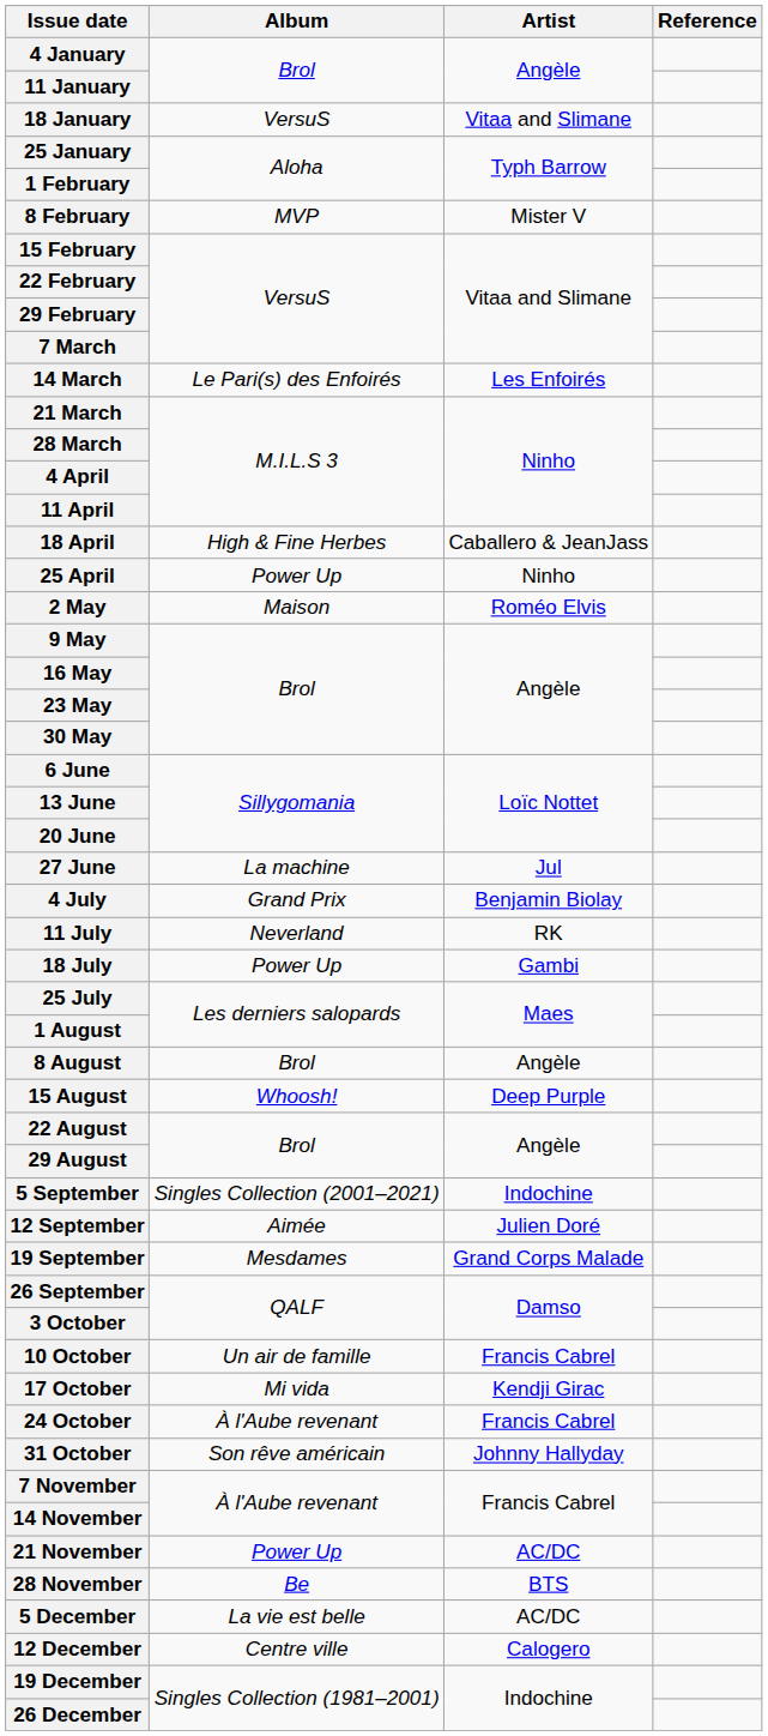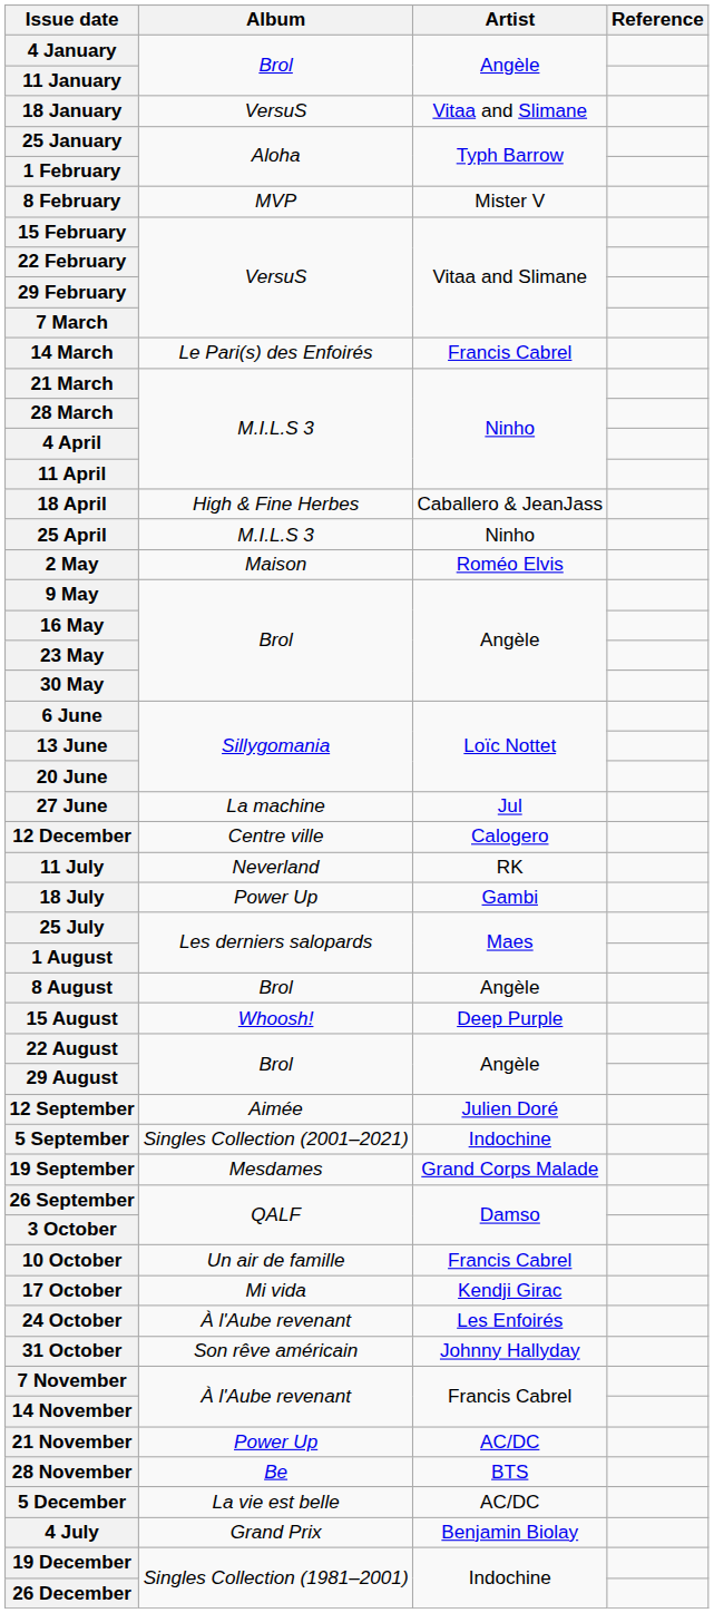 <table class="wikitable plainrowheaders" style="text-align:center">
 <tr>
 <th>Issue date</th>
 <th>Album</th>
 <th>Artist</th>
 <th>Reference</th>
 </tr>
 <tr>
 <th scope="row">4 January</th>
 <td rowspan="2"><em><a href='#'>Brol</a></em></td>
 <td rowspan="2"><a href='#'>Angèle</a></td>
 <td></td>
 </tr>
 <tr>
 <th scope="row">11 January</th>
 <td></td>
 </tr>
 <tr>
 <th scope="row">18 January</th>
 <td><em>VersuS</em></td>
 <td><a href='#'>Vitaa</a> and <a href='#'>Slimane</a></td>
 <td></td>
 </tr>
 <tr>
 <th scope="row">25 January</th>
 <td rowspan="2"><em>Aloha</em></td>
 <td rowspan="2"><a href='#'>Typh Barrow</a></td>
 <td></td>
 </tr>
 <tr>
 <th scope="row">1 February</th>
 <td></td>
 </tr>
 <tr>
 <th scope="row">8 February</th>
 <td><em>MVP</em></td>
 <td>Mister V</td>
 <td></td>
 </tr>
 <tr>
 <th scope="row">15 February</th>
 <td rowspan="4"><em>VersuS</em></td>
 <td rowspan="4">Vitaa and Slimane</td>
 <td></td>
 </tr>
 <tr>
 <th scope="row">22 February</th>
 <td></td>
 </tr>
 <tr>
 <th scope="row">29 February</th>
 <td></td>
 </tr>
 <tr>
 <th scope="row">7 March</th>
 <td></td>
 </tr>
 <tr>
 <th scope="row">14 March</th>
 <td><em>Le Pari(s) des Enfoirés</em></td>
-<td><a href='#'>Les Enfoirés</a></td>
+<td><a href='#'>Francis Cabrel</a></td>
 <td></td>
 </tr>
 <tr>
 <th scope="row">21 March</th>
 <td rowspan="4"><em>M.I.L.S 3</em></td>
 <td rowspan="4"><a href='#'>Ninho</a></td>
 <td></td>
 </tr>
 <tr>
 <th scope="row">28 March</th>
 <td></td>
 </tr>
 <tr>
 <th scope="row">4 April</th>
 <td></td>
 </tr>
 <tr>
 <th scope="row">11 April</th>
 <td></td>
 </tr>
 <tr>
 <th scope="row">18 April</th>
 <td><em>High & Fine Herbes</em></td>
 <td>Caballero & JeanJass</td>
 <td></td>
 </tr>
 <tr>
 <th scope="row">25 April</th>
-<td><em>Power Up</em></td>
+<td><em>M.I.L.S 3</em></td>
 <td>Ninho</td>
 <td></td>
 </tr>
 <tr>
 <th scope="row">2 May</th>
 <td><em>Maison</em></td>
 <td><a href='#'>Roméo Elvis</a></td>
 <td></td>
 </tr>
 <tr>
 <th scope="row">9 May</th>
 <td rowspan="4"><em>Brol</em></td>
 <td rowspan="4">Angèle</td>
 <td></td>
 </tr>
 <tr>
 <th scope="row">16 May</th>
 <td></td>
 </tr>
 <tr>
 <th scope="row">23 May</th>
 <td></td>
 </tr>
 <tr>
 <th scope="row">30 May</th>
 <td></td>
 </tr>
 <tr>
 <th scope="row">6 June</th>
 <td rowspan="3"><em><a href='#'>Sillygomania</a></em></td>
 <td rowspan="3"><a href='#'>Loïc Nottet</a></td>
 <td></td>
 </tr>
 <tr>
 <th scope="row">13 June</th>
 <td></td>
 </tr>
 <tr>
 <th scope="row">20 June</th>
 <td></td>
 </tr>
 <tr>
 <th scope="row">27 June</th>
 <td><em>La machine</em></td>
 <td><a href='#'>Jul</a></td>
 <td></td>
 </tr>
 <tr>
-<th scope="row">4 July</th>
-<td><em>Grand Prix</em></td>
-<td><a href='#'>Benjamin Biolay</a></td>
+<th scope="row">12 December</th>
+<td><em>Centre ville</em></td>
+<td><a href='#'>Calogero</a></td>
 <td></td>
 </tr>
 <tr>
 <th scope="row">11 July</th>
 <td><em>Neverland</em></td>
 <td>RK</td>
 <td></td>
 </tr>
 <tr>
 <th scope="row">18 July</th>
 <td><em>Power Up</em></td>
 <td><a href='#'>Gambi</a></td>
 <td></td>
 </tr>
 <tr>
 <th scope="row">25 July</th>
 <td rowspan="2"><em>Les derniers salopards</em></td>
 <td rowspan="2"><a href='#'>Maes</a></td>
 <td></td>
 </tr>
 <tr>
 <th scope="row">1 August</th>
 <td></td>
 </tr>
 <tr>
 <th scope="row">8 August</th>
 <td><em>Brol</em></td>
 <td>Angèle</td>
 <td></td>
 </tr>
 <tr>
 <th scope="row">15 August</th>
 <td><em><a href='#'>Whoosh!</a></em></td>
 <td><a href='#'>Deep Purple</a></td>
 <td></td>
 </tr>
 <tr>
 <th scope="row">22 August</th>
 <td rowspan="2"><em>Brol</em></td>
 <td rowspan="2">Angèle</td>
 <td></td>
 </tr>
 <tr>
 <th scope="row">29 August</th>
 <td></td>
 </tr>
 <tr>
+<th scope="row">12 September</th>
+<td><em>Aimée</em></td>
+<td><a href='#'>Julien Doré</a></td>
+<td></td>
+</tr>
+<tr>
 <th scope="row">5 September</th>
 <td><em>Singles Collection (2001–2021)</em></td>
 <td><a href='#'>Indochine</a></td>
-<td></td>
-</tr>
-<tr>
-<th scope="row">12 September</th>
-<td><em>Aimée</em></td>
-<td><a href='#'>Julien Doré</a></td>
 <td></td>
 </tr>
 <tr>
 <th scope="row">19 September</th>
 <td><em>Mesdames</em></td>
 <td><a href='#'>Grand Corps Malade</a></td>
 <td></td>
 </tr>
 <tr>
 <th scope="row">26 September</th>
 <td rowspan="2"><em>QALF</em></td>
 <td rowspan="2"><a href='#'>Damso</a></td>
 <td></td>
 </tr>
 <tr>
 <th scope="row">3 October</th>
 <td></td>
 </tr>
 <tr>
 <th scope="row">10 October</th>
 <td><em>Un air de famille</em></td>
 <td><a href='#'>Francis Cabrel</a></td>
 <td></td>
 </tr>
 <tr>
 <th scope="row">17 October</th>
 <td><em>Mi vida</em></td>
 <td><a href='#'>Kendji Girac</a></td>
 <td></td>
 </tr>
 <tr>
 <th scope="row">24 October</th>
 <td><em>À l'Aube revenant</em></td>
-<td><a href='#'>Francis Cabrel</a></td>
+<td><a href='#'>Les Enfoirés</a></td>
 <td></td>
 </tr>
 <tr>
 <th scope="row">31 October</th>
 <td><em>Son rêve américain</em></td>
 <td><a href='#'>Johnny Hallyday</a></td>
 <td></td>
 </tr>
 <tr>
 <th scope="row">7 November</th>
 <td rowspan="2"><em>À l'Aube revenant</em></td>
 <td rowspan="2">Francis Cabrel</td>
 <td></td>
 </tr>
 <tr>
 <th scope="row">14 November</th>
 <td></td>
 </tr>
 <tr>
 <th scope="row">21 November</th>
 <td><em><a href='#'>Power Up</a></em></td>
 <td><a href='#'>AC/DC</a></td>
 <td></td>
 </tr>
 <tr>
 <th scope="row">28 November</th>
 <td><em><a href='#'>Be</a></em></td>
 <td><a href='#'>BTS</a></td>
 <td></td>
 </tr>
 <tr>
 <th scope="row">5 December</th>
 <td><em>La vie est belle</em></td>
 <td>AC/DC</td>
 <td></td>
 </tr>
 <tr>
-<th scope="row">12 December</th>
-<td><em>Centre ville</em></td>
-<td><a href='#'>Calogero</a></td>
+<th scope="row">4 July</th>
+<td><em>Grand Prix</em></td>
+<td><a href='#'>Benjamin Biolay</a></td>
 <td></td>
 </tr>
 <tr>
 <th scope="row">19 December</th>
 <td rowspan="2"><em>Singles Collection (1981–2001)</em></td>
 <td rowspan="2">Indochine</td>
 <td></td>
 </tr>
 <tr>
 <th scope="row">26 December</th>
 <td></td>
 </tr>
 </table>
